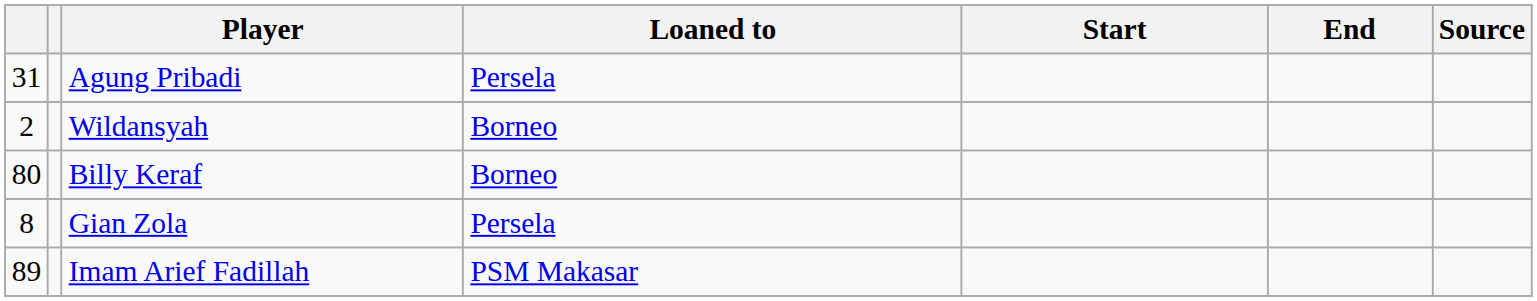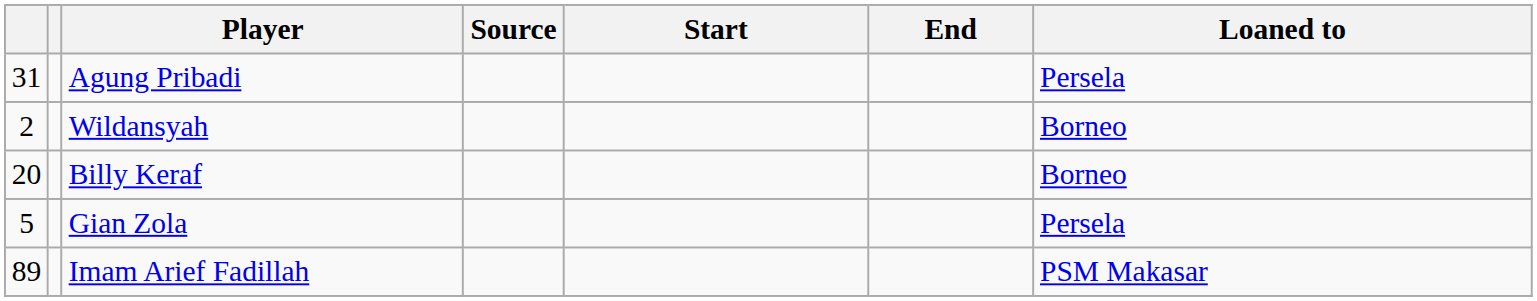 <table class="wikitable plainrowheaders sortable" style="font-size:95%">
 <tr>
 <th></th>
 <th></th>
 <th scope=col style="width:200px;"><strong>Player</strong></th>
-<th scope=col style="width:250px;"><strong>Loaned to</strong></th>
+<th><strong>Source</strong></th>
 <th scope=col style="width:150px;"><strong>Start</strong></th>
 <th scope=col style="width:78px;"><strong>End</strong></th>
-<th><strong>Source</strong></th>
+<th scope=col style="width:250px;"><strong>Loaned to</strong></th>
 </tr>
 <tr>
 <td align=center>31</td>
 <td align=center></td>
 <td> <a href='#'>Agung Pribadi</a></td>
-<td> <a href='#'>Persela</a></td>
+<td align=center></td>
 <td align=center></td>
 <td></td>
-<td align=center></td>
+<td> <a href='#'>Persela</a></td>
 </tr>
 <tr>
 <td align=center>2</td>
 <td align=center></td>
 <td> <a href='#'>Wildansyah</a></td>
-<td> <a href='#'>Borneo</a></td>
+<td align=center></td>
 <td align=center></td>
 <td></td>
-<td align=center></td>
+<td> <a href='#'>Borneo</a></td>
 </tr>
 <tr>
-<td align=center>80</td>
+<td align=center>20</td>
 <td align=center></td>
 <td> <a href='#'>Billy Keraf</a></td>
-<td> <a href='#'>Borneo</a></td>
+<td align=center></td>
 <td align=center></td>
 <td></td>
-<td align=center></td>
+<td> <a href='#'>Borneo</a></td>
 </tr>
 <tr>
-<td align=center>8</td>
+<td align=center>5</td>
 <td align=center></td>
 <td> <a href='#'>Gian Zola</a></td>
-<td> <a href='#'>Persela</a></td>
+<td align=center></td>
 <td align=center></td>
 <td></td>
-<td align=center></td>
+<td> <a href='#'>Persela</a></td>
 </tr>
 <tr>
 <td align=center>89</td>
 <td align=center></td>
 <td> <a href='#'>Imam Arief Fadillah</a></td>
-<td> <a href='#'>PSM Makasar</a></td>
+<td align=center></td>
 <td align=center></td>
 <td></td>
-<td align=center></td>
+<td> <a href='#'>PSM Makasar</a></td>
 </tr>
 </table>
